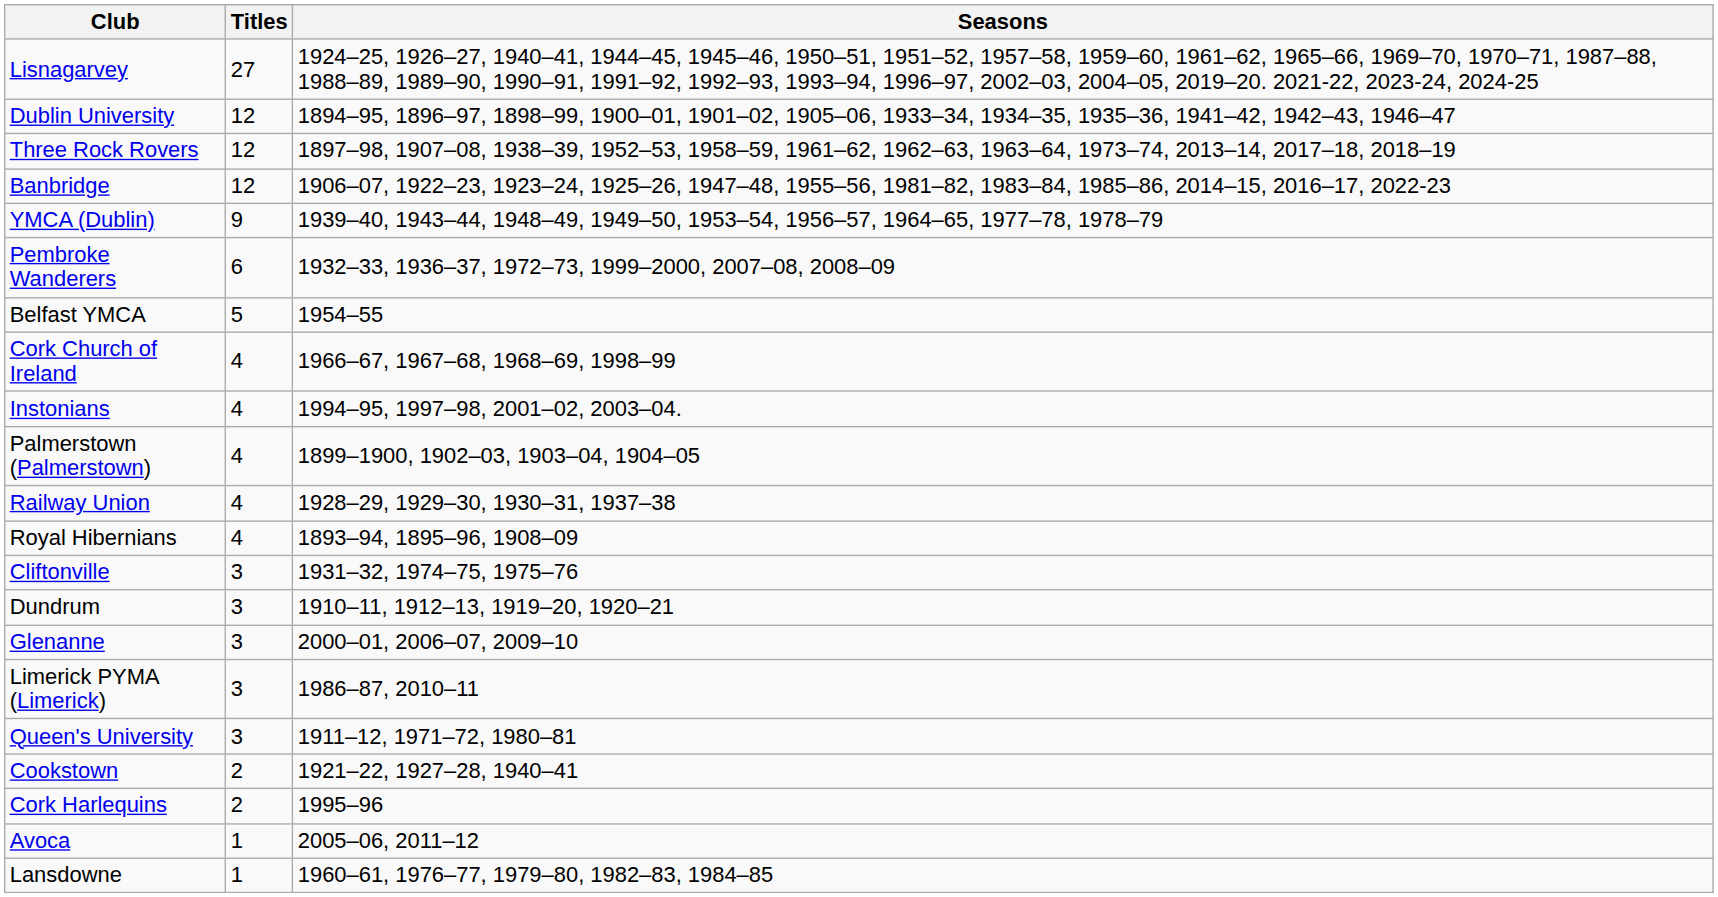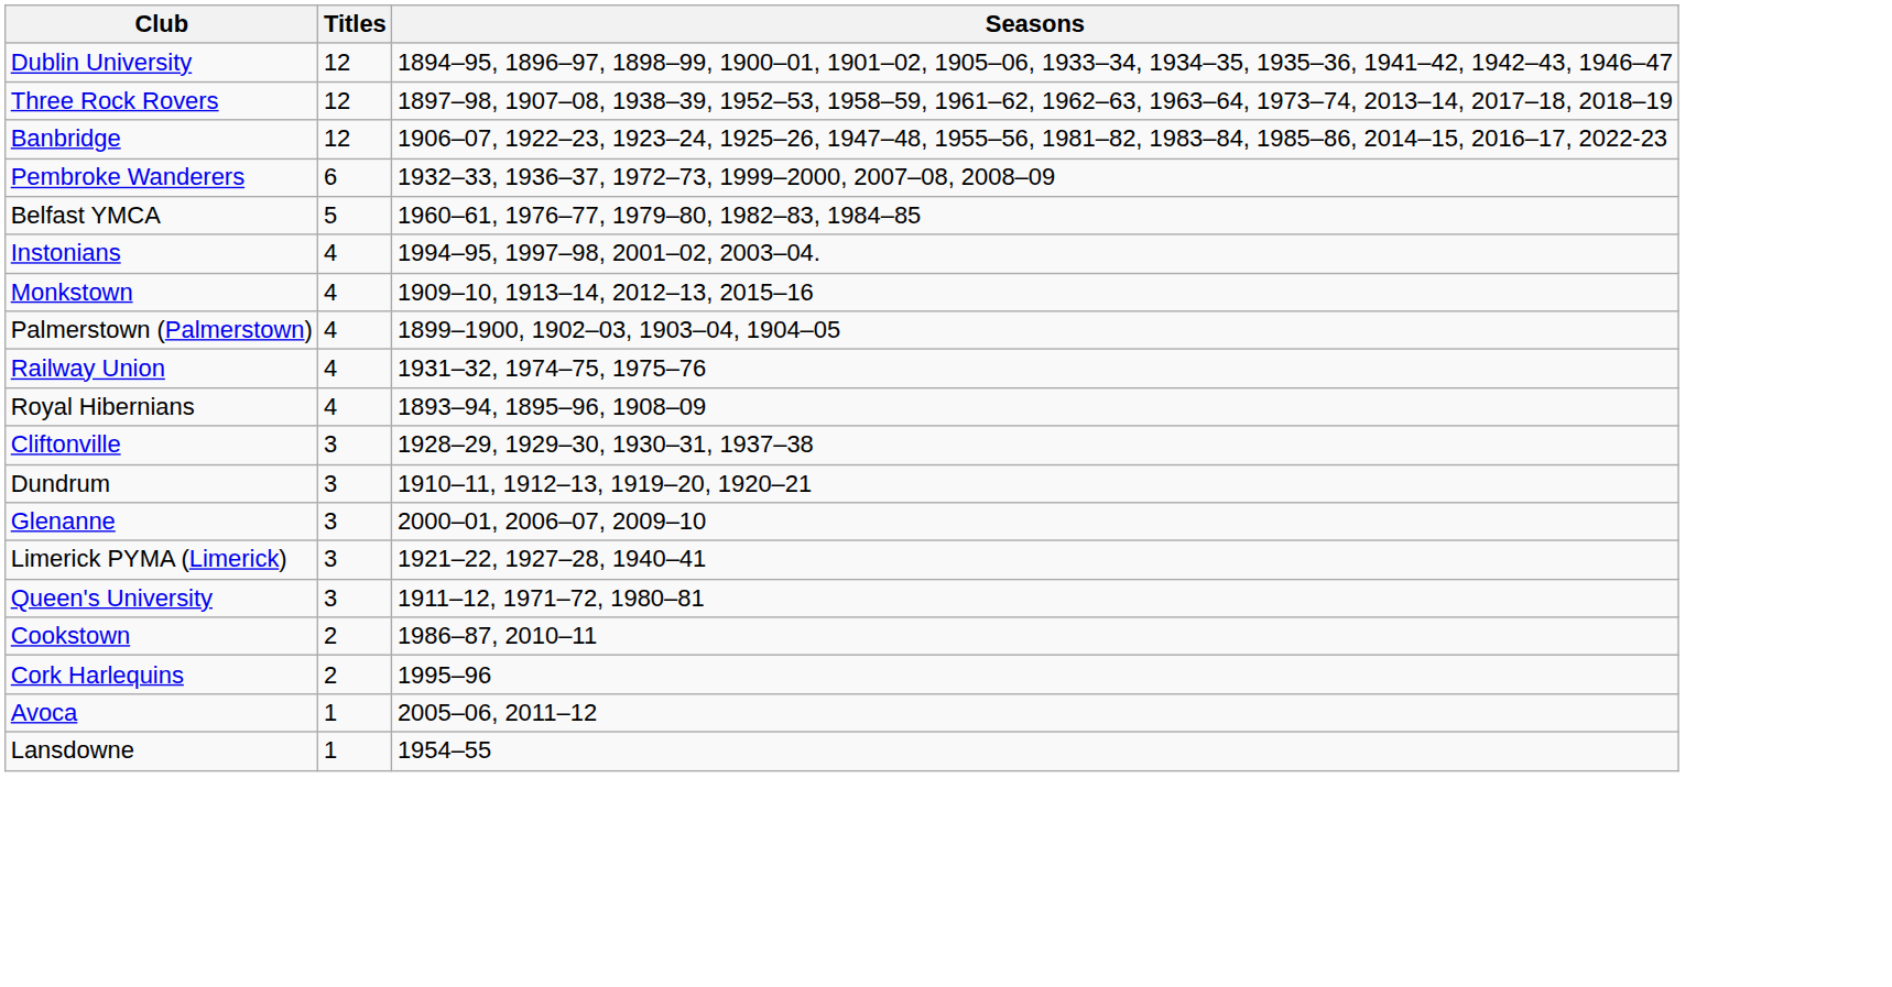 <table class="wikitable collapsible">
 <tr>
 <th>Club</th>
 <th>Titles</th>
 <th>Seasons</th>
-</tr>
-<tr>
-<td><a href='#'>Lisnagarvey</a></td>
-<td>27</td>
-<td>1924–25, 1926–27, 1940–41, 1944–45, 1945–46, 1950–51, 1951–52, 1957–58, 1959–60, 1961–62, 1965–66, 1969–70, 1970–71, 1987–88, 1988–89, 1989–90, 1990–91, 1991–92, 1992–93, 1993–94, 1996–97, 2002–03, 2004–05, 2019–20. <em></em> <em></em> 2021-22, 2023-24, 2024-25</td>
 </tr>
 <tr>
 <td><a href='#'>Dublin University</a></td>
 <td>12</td>
 <td>1894–95, 1896–97, 1898–99, 1900–01, 1901–02, 1905–06, 1933–34, 1934–35, 1935–36, 1941–42, 1942–43, 1946–47</td>
 </tr>
 <tr>
 <td><a href='#'>Three Rock Rovers</a></td>
 <td>12</td>
 <td>1897–98, 1907–08, 1938–39, 1952–53, 1958–59, 1961–62, 1962–63, 1963–64, 1973–74, 2013–14, 2017–18, 2018–19 <em></em></td>
 </tr>
 <tr>
 <td><a href='#'>Banbridge</a></td>
 <td>12</td>
 <td>1906–07, 1922–23, 1923–24, 1925–26, 1947–48, 1955–56, 1981–82, 1983–84, 1985–86, 2014–15, 2016–17, 2022-23</td>
 </tr>
 <tr>
-<td><a href='#'>YMCA (Dublin)</a></td>
-<td>9</td>
-<td>1939–40, 1943–44, 1948–49, 1949–50, 1953–54, 1956–57, 1964–65, 1977–78, 1978–79</td>
-</tr>
-<tr>
 <td><a href='#'>Pembroke Wanderers</a></td>
 <td>6</td>
 <td>1932–33, 1936–37, 1972–73, 1999–2000, 2007–08, 2008–09</td>
 </tr>
 <tr>
 <td>Belfast YMCA</td>
 <td>5</td>
-<td>1954–55</td>
-</tr>
-<tr>
-<td><a href='#'>Cork Church of Ireland</a></td>
-<td>4</td>
-<td>1966–67, 1967–68, 1968–69, 1998–99</td>
+<td>1960–61, 1976–77, 1979–80, 1982–83, 1984–85</td>
 </tr>
 <tr>
 <td><a href='#'>Instonians</a></td>
 <td>4</td>
 <td>1994–95, 1997–98, 2001–02, 2003–04.</td>
+</tr>
+<tr>
+<td><a href='#'>Monkstown</a></td>
+<td>4</td>
+<td>1909–10, 1913–14, 2012–13, 2015–16</td>
 </tr>
 <tr>
 <td>Palmerstown (<a href='#'>Palmerstown</a>)</td>
 <td>4</td>
 <td>1899–1900, 1902–03, 1903–04, 1904–05</td>
 </tr>
 <tr>
 <td><a href='#'>Railway Union</a></td>
 <td>4</td>
-<td>1928–29, 1929–30, 1930–31, 1937–38</td>
+<td>1931–32, 1974–75, 1975–76</td>
 </tr>
 <tr>
 <td>Royal Hibernians</td>
 <td>4</td>
 <td>1893–94, 1895–96, 1908–09</td>
 </tr>
 <tr>
 <td><a href='#'>Cliftonville</a></td>
 <td>3</td>
-<td>1931–32, 1974–75, 1975–76</td>
+<td>1928–29, 1929–30, 1930–31, 1937–38</td>
 </tr>
 <tr>
 <td>Dundrum</td>
 <td>3</td>
 <td>1910–11, 1912–13, 1919–20, 1920–21</td>
 </tr>
 <tr>
 <td><a href='#'>Glenanne</a></td>
 <td>3</td>
 <td>2000–01, 2006–07, 2009–10</td>
 </tr>
 <tr>
 <td>Limerick PYMA (<a href='#'>Limerick</a>)</td>
 <td>3</td>
-<td>1986–87, 2010–11</td>
+<td>1921–22, 1927–28, 1940–41 <em></em></td>
 </tr>
 <tr>
 <td><a href='#'>Queen's University</a></td>
 <td>3</td>
 <td>1911–12, 1971–72, 1980–81</td>
 </tr>
 <tr>
 <td><a href='#'>Cookstown</a></td>
 <td>2</td>
-<td>1921–22, 1927–28, 1940–41 <em></em></td>
+<td>1986–87, 2010–11</td>
 </tr>
 <tr>
 <td><a href='#'>Cork Harlequins</a></td>
 <td>2</td>
 <td>1995–96</td>
 </tr>
 <tr>
 <td><a href='#'>Avoca</a></td>
 <td>1</td>
 <td>2005–06, 2011–12</td>
 </tr>
 <tr>
 <td>Lansdowne</td>
 <td>1</td>
-<td>1960–61, 1976–77, 1979–80, 1982–83, 1984–85</td>
+<td>1954–55</td>
 </tr>
 </table>
